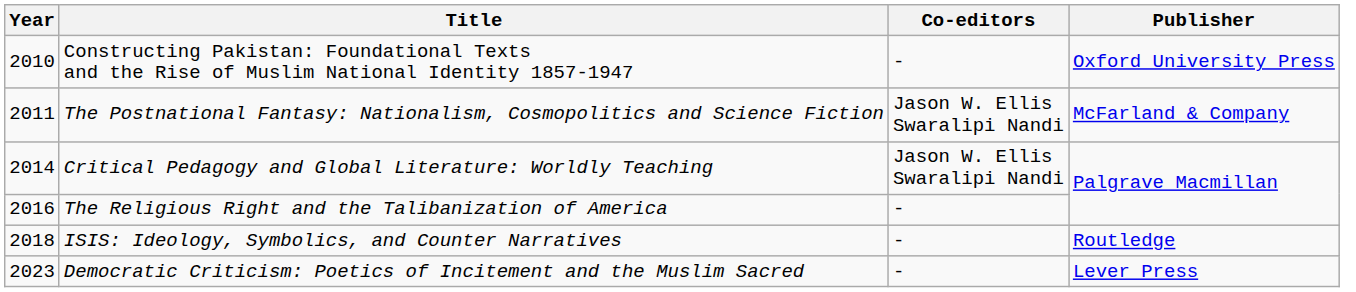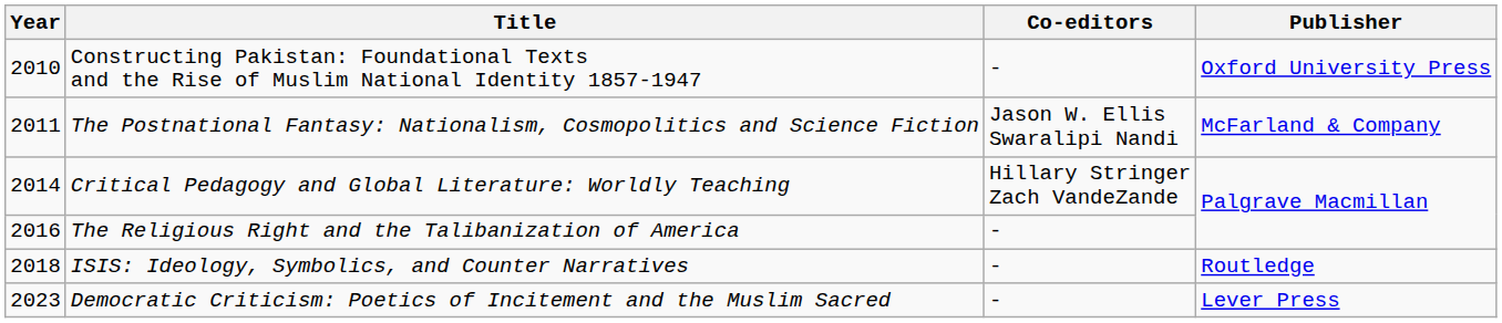 <table class="wikitable">
 <tr>
 <th>Year</th>
 <th>Title</th>
 <th>Co-editors</th>
 <th>Publisher</th>
 </tr>
 <tr>
 <td>2010</td>
 <td>Constructing Pakistan: Foundational Texts<br>and the Rise of Muslim National Identity 1857-1947</td>
 <td>-</td>
 <td><a href='#'>Oxford University Press</a></td>
 </tr>
 <tr>
 <td>2011</td>
 <td><em>The Postnational Fantasy: Nationalism, Cosmopolitics and Science Fiction</em></td>
 <td>Jason W. Ellis<br>Swaralipi Nandi</td>
 <td><a href='#'>McFarland & Company</a></td>
 </tr>
 <tr>
 <td>2014</td>
 <td><em>Critical Pedagogy and Global Literature: Worldly Teaching</em></td>
-<td>Jason W. Ellis<br>Swaralipi Nandi</td>
+<td>Hillary Stringer<br>Zach VandeZande</td>
 <td rowspan="2"><a href='#'>Palgrave Macmillan</a></td>
 </tr>
 <tr>
 <td>2016</td>
 <td><em> The Religious Right and the Talibanization of America</em></td>
 <td>-</td>
 </tr>
 <tr>
 <td>2018</td>
 <td><em> ISIS: Ideology, Symbolics, and Counter Narratives</em></td>
 <td>-</td>
 <td><a href='#'>Routledge</a></td>
 </tr>
 <tr>
 <td>2023</td>
 <td><em>Democratic Criticism: Poetics of Incitement and the Muslim Sacred</em></td>
 <td>-</td>
 <td><a href='#'>Lever Press</a></td>
 </tr>
 </table>
